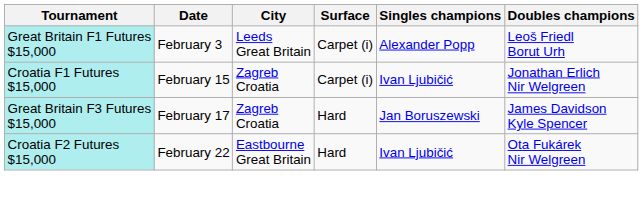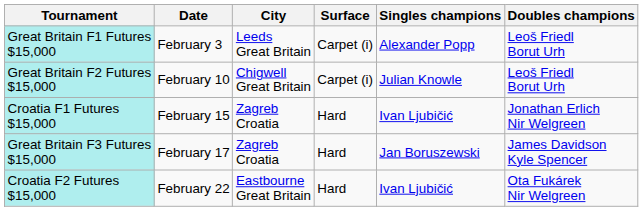 <table class="sortable wikitable" style="font-size:90%">
 <tr>
 <th>Tournament</th>
 <th>Date</th>
 <th>City</th>
 <th>Surface</th>
 <th>Singles champions</th>
 <th>Doubles champions</th>
 </tr>
 <tr>
 <td style="background:#afeeee;">Great Britain F1 Futures<br>$15,000</td>
 <td>February 3</td>
 <td><a href='#'>Leeds</a><br>Great Britain</td>
 <td>Carpet (i)</td>
 <td> <a href='#'>Alexander Popp</a></td>
 <td> <a href='#'>Leoš Friedl</a><br> <a href='#'>Borut Urh</a></td>
 </tr>
 <tr>
+<td style="background:#afeeee;">Great Britain F2 Futures<br>$15,000</td>
+<td>February 10</td>
+<td><a href='#'>Chigwell</a><br>Great Britain</td>
+<td>Carpet (i)</td>
+<td> <a href='#'>Julian Knowle</a></td>
+<td> <a href='#'>Leoš Friedl</a><br> <a href='#'>Borut Urh</a></td>
+</tr>
+<tr>
 <td style="background:#afeeee;">Croatia F1 Futures<br>$15,000</td>
 <td>February 15</td>
 <td><a href='#'>Zagreb</a><br>Croatia</td>
-<td>Carpet (i)</td>
+<td>Hard</td>
 <td> <a href='#'>Ivan Ljubičić</a></td>
 <td> <a href='#'>Jonathan Erlich</a><br> <a href='#'>Nir Welgreen</a></td>
 </tr>
 <tr>
 <td style="background:#afeeee;">Great Britain F3 Futures<br>$15,000</td>
 <td>February 17</td>
 <td><a href='#'>Zagreb</a><br>Croatia</td>
 <td>Hard</td>
 <td> <a href='#'>Jan Boruszewski</a></td>
 <td> <a href='#'>James Davidson</a><br> <a href='#'>Kyle Spencer</a></td>
 </tr>
 <tr>
 <td style="background:#afeeee;">Croatia F2 Futures<br>$15,000</td>
 <td>February 22</td>
 <td><a href='#'>Eastbourne</a><br>Great Britain</td>
 <td>Hard</td>
 <td> <a href='#'>Ivan Ljubičić</a></td>
 <td> <a href='#'>Ota Fukárek</a><br> <a href='#'>Nir Welgreen</a></td>
 </tr>
 </table>
